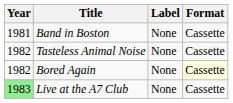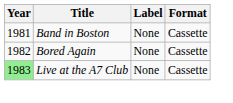 <table class="wikitable">
 <tr>
 <th>Year</th>
 <th>Title</th>
 <th>Label</th>
 <th>Format</th>
 </tr>
 <tr>
 <td>1981</td>
 <td><em>Band in Boston</em></td>
 <td>None</td>
 <td>Cassette</td>
 </tr>
 <tr>
 <td>1982</td>
-<td><em>Tasteless Animal Noise</em></td>
+<td><em>Bored Again</em></td>
 <td>None</td>
 <td>Cassette</td>
-</tr>
-<tr>
-<td>1982</td>
-<td><em>Bored Again</em></td>
-<td>None</td>
-<td style="background: lightyellow;">Cassette</td>
 </tr>
 <tr>
 <td style="background: lightgreen;">1983</td>
 <td><em>Live at the A7 Club</em></td>
 <td>None</td>
 <td>Cassette</td>
 </tr>
 </table>
